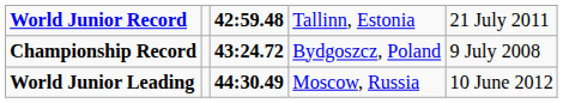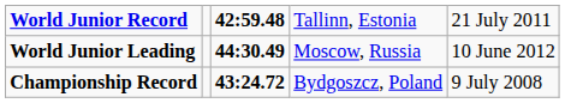 <table class="wikitable">
 <tr>
 <td><strong><a href='#'>World Junior Record</a></strong></td>
 <td></td>
 <td><strong>42:59.48</strong></td>
 <td><a href='#'>Tallinn</a>, <a href='#'>Estonia</a></td>
 <td>21 July 2011</td>
 </tr>
 <tr>
+<td><strong>World Junior Leading</strong></td>
+<td></td>
+<td><strong>44:30.49</strong></td>
+<td><a href='#'>Moscow</a>, <a href='#'>Russia</a></td>
+<td>10 June 2012</td>
+</tr>
+<tr>
 <td><strong>Championship Record</strong></td>
 <td></td>
 <td><strong>43:24.72</strong></td>
 <td><a href='#'>Bydgoszcz</a>, <a href='#'>Poland</a></td>
 <td>9 July 2008</td>
 </tr>
-<tr>
-<td><strong>World Junior Leading</strong></td>
-<td></td>
-<td><strong>44:30.49</strong></td>
-<td><a href='#'>Moscow</a>, <a href='#'>Russia</a></td>
-<td>10 June 2012</td>
-</tr>
 </table>
